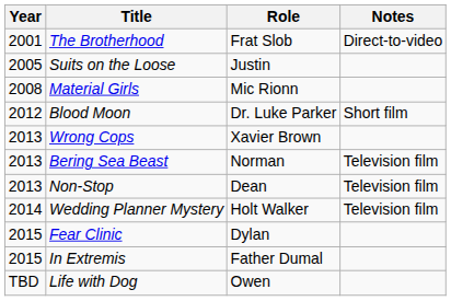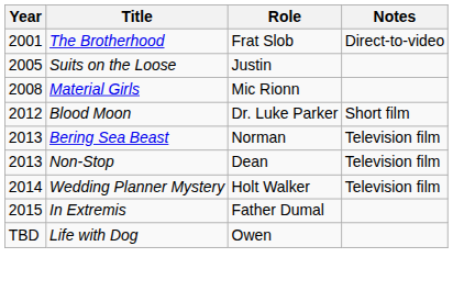 <table class="wikitable sortable">
 <tr>
 <th>Year</th>
 <th>Title</th>
 <th>Role</th>
 <th class="unsortable">Notes</th>
 </tr>
 <tr>
 <td>2001</td>
 <td><em><a href='#'>The Brotherhood</a></em></td>
 <td>Frat Slob</td>
 <td>Direct-to-video</td>
 </tr>
 <tr>
 <td>2005</td>
 <td><em>Suits on the Loose</em></td>
 <td>Justin</td>
 <td></td>
 </tr>
 <tr>
 <td>2008</td>
 <td><em><a href='#'>Material Girls</a></em></td>
 <td>Mic Rionn</td>
 <td></td>
 </tr>
 <tr>
 <td>2012</td>
 <td><em>Blood Moon</em></td>
 <td>Dr. Luke Parker</td>
 <td>Short film</td>
 </tr>
 <tr>
 <td>2013</td>
-<td><em><a href='#'>Wrong Cops</a></em></td>
-<td>Xavier Brown</td>
-<td></td>
-</tr>
-<tr>
-<td>2013</td>
 <td><em><a href='#'>Bering Sea Beast</a></em></td>
 <td>Norman</td>
 <td>Television film</td>
 </tr>
 <tr>
 <td>2013</td>
 <td><em>Non-Stop</em></td>
 <td>Dean</td>
 <td>Television film</td>
 </tr>
 <tr>
 <td>2014</td>
 <td><em>Wedding Planner Mystery</em></td>
 <td>Holt Walker</td>
 <td>Television film</td>
 </tr>
 <tr>
 <td>2015</td>
-<td><em><a href='#'>Fear Clinic</a></em></td>
-<td>Dylan</td>
-<td></td>
-</tr>
-<tr>
-<td>2015</td>
 <td><em>In Extremis</em></td>
 <td>Father Dumal</td>
 <td></td>
 </tr>
 <tr>
 <td>TBD</td>
 <td><em>Life with Dog</em></td>
 <td>Owen</td>
 <td></td>
 </tr>
 </table>
